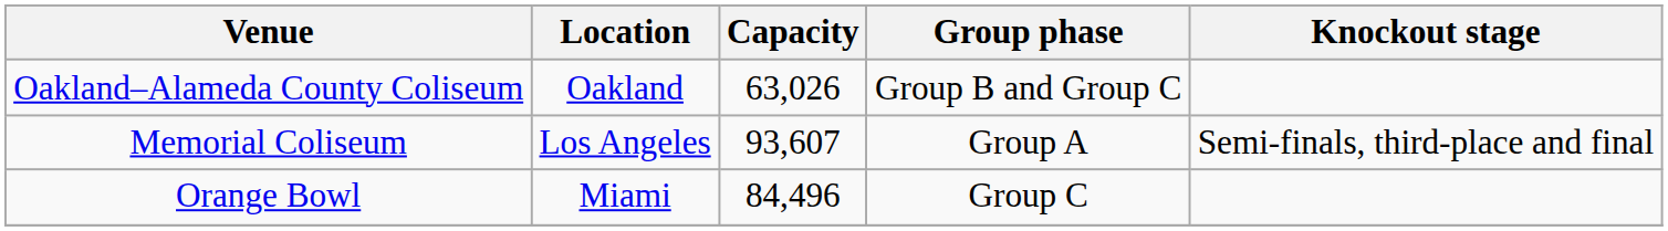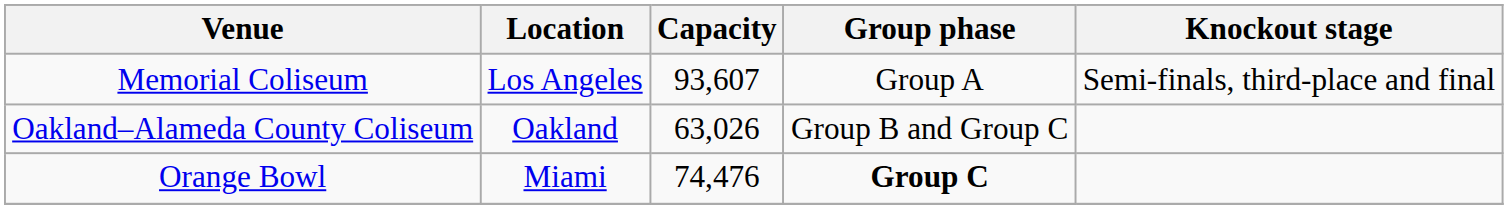 <table class="sortable plainrowheaders wikitable">
 <tr>
 <th scope="col">Venue</th>
 <th scope="col">Location</th>
 <th scope="col">Capacity</th>
 <th scope="col">Group phase</th>
 <th scope="col">Knockout stage</th>
 </tr>
 <tr>
+<td align=center><a href='#'>Memorial Coliseum</a></td>
+<td align=center><a href='#'>Los Angeles</a></td>
+<td align=center>93,607</td>
+<td align=center>Group A</td>
+<td align=center>Semi-finals, third-place and final</td>
+</tr>
+<tr>
 <td align=center><a href='#'>Oakland–Alameda County Coliseum</a></td>
 <td align=center><a href='#'>Oakland</a></td>
 <td align=center>63,026</td>
 <td align=center>Group B and Group C</td>
 <td align=center></td>
 </tr>
 <tr>
-<td align=center><a href='#'>Memorial Coliseum</a></td>
-<td align=center><a href='#'>Los Angeles</a></td>
-<td align=center>93,607</td>
-<td align=center>Group A</td>
-<td align=center>Semi-finals, third-place and final</td>
-</tr>
-<tr>
 <td align=center><a href='#'>Orange Bowl</a></td>
 <td align=center><a href='#'>Miami</a></td>
-<td align=center>84,496</td>
-<td align=center>Group C</td>
+<td align=center>74,476</td>
+<td align=center><strong>Group C</strong></td>
 <td align=center></td>
 </tr>
 <tr>
 </tr>
 </table>
